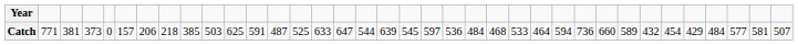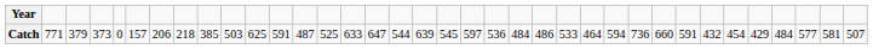 <table class="wikitable">
 <tr>
 <th>Year</th>
 <td></td>
 <td></td>
 <td></td>
 <td></td>
 <td></td>
 <td></td>
 <td></td>
 <td></td>
 <td></td>
 <td></td>
 <td></td>
 <td></td>
 <td></td>
 <td></td>
 <td></td>
 <td></td>
 <td></td>
 <td></td>
 <td></td>
 <td></td>
 <td></td>
 <td></td>
 <td></td>
 <td></td>
 <td></td>
 <td></td>
 <td></td>
 <td></td>
 <td></td>
 <td></td>
 <td></td>
 <td></td>
 <td></td>
 <td></td>
 <td></td>
 </tr>
 <tr>
 <th>Catch</th>
 <td>771</td>
-<td>381</td>
+<td>379</td>
 <td>373</td>
 <td>0</td>
 <td>157</td>
 <td>206</td>
 <td>218</td>
 <td>385</td>
 <td>503</td>
 <td>625</td>
 <td>591</td>
 <td>487</td>
 <td>525</td>
 <td>633</td>
 <td>647</td>
 <td>544</td>
 <td>639</td>
 <td>545</td>
 <td>597</td>
 <td>536</td>
 <td>484</td>
-<td>468</td>
+<td>486</td>
 <td>533</td>
 <td>464</td>
 <td>594</td>
 <td>736</td>
 <td>660</td>
-<td>589</td>
+<td>591</td>
 <td>432</td>
 <td>454</td>
 <td>429</td>
 <td>484</td>
 <td>577</td>
 <td>581</td>
 <td>507</td>
 </tr>
 </table>
